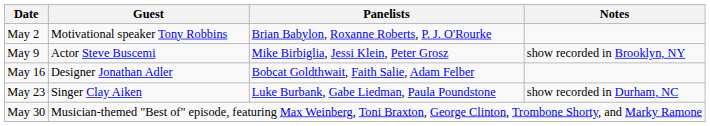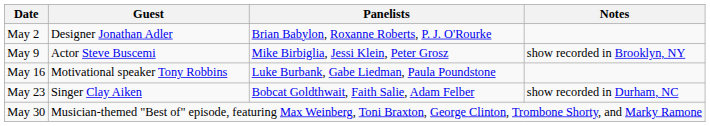 <table class="wikitable">
 <tr>
 <th>Date</th>
 <th>Guest</th>
 <th>Panelists</th>
 <th>Notes</th>
 </tr>
 <tr>
 <td>May 2</td>
-<td>Motivational speaker <a href='#'>Tony Robbins</a></td>
+<td>Designer <a href='#'>Jonathan Adler</a></td>
 <td><a href='#'>Brian Babylon</a>, <a href='#'>Roxanne Roberts</a>, <a href='#'>P. J. O'Rourke</a></td>
 <td></td>
 </tr>
 <tr>
 <td>May 9</td>
 <td>Actor <a href='#'>Steve Buscemi</a></td>
 <td><a href='#'>Mike Birbiglia</a>, <a href='#'>Jessi Klein</a>, <a href='#'>Peter Grosz</a></td>
 <td>show recorded in <a href='#'>Brooklyn, NY</a></td>
 </tr>
 <tr>
 <td>May 16</td>
-<td>Designer <a href='#'>Jonathan Adler</a></td>
-<td><a href='#'>Bobcat Goldthwait</a>, <a href='#'>Faith Salie</a>, <a href='#'>Adam Felber</a></td>
+<td>Motivational speaker <a href='#'>Tony Robbins</a></td>
+<td><a href='#'>Luke Burbank</a>, <a href='#'>Gabe Liedman</a>, <a href='#'>Paula Poundstone</a></td>
 <td></td>
 </tr>
 <tr>
 <td>May 23</td>
 <td>Singer <a href='#'>Clay Aiken</a></td>
-<td><a href='#'>Luke Burbank</a>, <a href='#'>Gabe Liedman</a>, <a href='#'>Paula Poundstone</a></td>
+<td><a href='#'>Bobcat Goldthwait</a>, <a href='#'>Faith Salie</a>, <a href='#'>Adam Felber</a></td>
 <td>show recorded in <a href='#'>Durham, NC</a></td>
 </tr>
 <tr>
 <td>May 30</td>
 <td colspan="3">Musician-themed "Best of" episode, featuring <a href='#'>Max Weinberg</a>, <a href='#'>Toni Braxton</a>, <a href='#'>George Clinton</a>, <a href='#'>Trombone Shorty</a>, and <a href='#'>Marky Ramone</a></td>
 </tr>
 </table>
